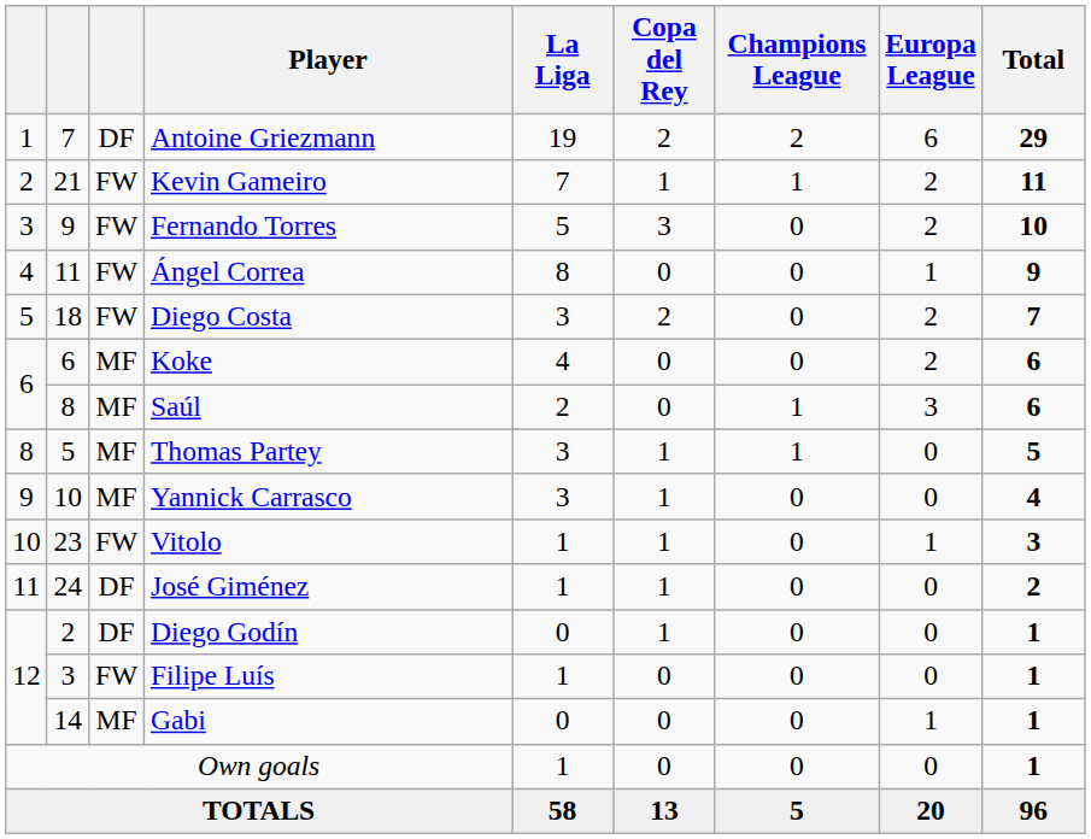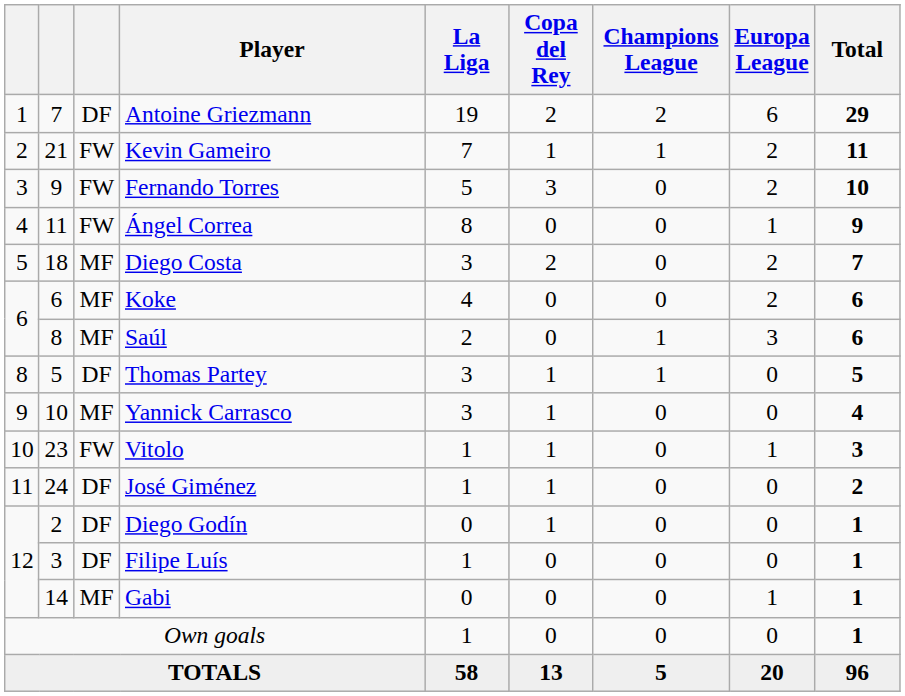 <table class="wikitable sortable" style="text-align:center">
 <tr>
 <th width=10></th>
 <th width=10></th>
 <th width=10></th>
 <th width=200>Player</th>
 <th width=50><a href='#'>La Liga</a></th>
 <th width=50><a href='#'>Copa del Rey</a></th>
 <th width=85px><a href='#'>Champions League</a></th>
 <th width=50><a href='#'>Europa League</a></th>
 <th width=50>Total</th>
 </tr>
 <tr>
 <td>1</td>
 <td>7</td>
 <td>DF</td>
 <td align=left> <a href='#'>Antoine Griezmann</a></td>
 <td>19</td>
 <td>2</td>
 <td>2</td>
 <td>6</td>
 <td><strong>29</strong></td>
 </tr>
 <tr>
 <td>2</td>
 <td>21</td>
 <td>FW</td>
 <td align=left> <a href='#'>Kevin Gameiro</a></td>
 <td>7</td>
 <td>1</td>
 <td>1</td>
 <td>2</td>
 <td><strong>11</strong></td>
 </tr>
 <tr>
 <td>3</td>
 <td>9</td>
 <td>FW</td>
 <td align=left> <a href='#'>Fernando Torres</a></td>
 <td>5</td>
 <td>3</td>
 <td>0</td>
 <td>2</td>
 <td><strong>10</strong></td>
 </tr>
 <tr>
 <td>4</td>
 <td>11</td>
 <td>FW</td>
 <td align=left> <a href='#'>Ángel Correa</a></td>
 <td>8</td>
 <td>0</td>
 <td>0</td>
 <td>1</td>
 <td><strong>9</strong></td>
 </tr>
 <tr>
 <td>5</td>
 <td>18</td>
-<td>FW</td>
+<td>MF</td>
 <td align=left> <a href='#'>Diego Costa</a></td>
 <td>3</td>
 <td>2</td>
 <td>0</td>
 <td>2</td>
 <td><strong>7</strong></td>
 </tr>
 <tr>
 <td rowspan="2">6</td>
 <td>6</td>
 <td>MF</td>
 <td align=left> <a href='#'>Koke</a></td>
 <td>4</td>
 <td>0</td>
 <td>0</td>
 <td>2</td>
 <td><strong>6</strong></td>
 </tr>
 <tr>
 <td>8</td>
 <td>MF</td>
 <td align=left> <a href='#'>Saúl</a></td>
 <td>2</td>
 <td>0</td>
 <td>1</td>
 <td>3</td>
 <td><strong>6</strong></td>
 </tr>
 <tr>
 <td>8</td>
 <td>5</td>
-<td>MF</td>
+<td>DF</td>
 <td align=left> <a href='#'>Thomas Partey</a></td>
 <td>3</td>
 <td>1</td>
 <td>1</td>
 <td>0</td>
 <td><strong>5</strong></td>
 </tr>
 <tr>
 <td>9</td>
 <td>10</td>
 <td>MF</td>
 <td align=left> <a href='#'>Yannick Carrasco</a></td>
 <td>3</td>
 <td>1</td>
 <td>0</td>
 <td>0</td>
 <td><strong>4</strong></td>
 </tr>
 <tr>
 <td>10</td>
 <td>23</td>
 <td>FW</td>
 <td align=left> <a href='#'>Vitolo</a></td>
 <td>1</td>
 <td>1</td>
 <td>0</td>
 <td>1</td>
 <td><strong>3</strong></td>
 </tr>
 <tr>
 <td>11</td>
 <td>24</td>
 <td>DF</td>
 <td align=left> <a href='#'>José Giménez</a></td>
 <td>1</td>
 <td>1</td>
 <td>0</td>
 <td>0</td>
 <td><strong>2</strong></td>
 </tr>
 <tr>
 <td rowspan="3">12</td>
 <td>2</td>
 <td>DF</td>
 <td align=left> <a href='#'>Diego Godín</a></td>
 <td>0</td>
 <td>1</td>
 <td>0</td>
 <td>0</td>
 <td><strong>1</strong></td>
 </tr>
 <tr>
 <td>3</td>
-<td>FW</td>
+<td>DF</td>
 <td align=left> <a href='#'>Filipe Luís</a></td>
 <td>1</td>
 <td>0</td>
 <td>0</td>
 <td>0</td>
 <td><strong>1</strong></td>
 </tr>
 <tr>
 <td>14</td>
 <td>MF</td>
 <td align=left> <a href='#'>Gabi</a></td>
 <td>0</td>
 <td>0</td>
 <td>0</td>
 <td>1</td>
 <td><strong>1</strong></td>
 </tr>
 <tr>
 <td colspan="4"><em>Own goals</em></td>
 <td>1</td>
 <td>0</td>
 <td>0</td>
 <td>0</td>
 <td><strong>1</strong></td>
 </tr>
 <tr bgcolor="#EFEFEF">
 <td colspan=4><strong>TOTALS</strong></td>
 <td><strong>58</strong></td>
 <td><strong>13</strong></td>
 <td><strong>5</strong></td>
 <td><strong>20</strong></td>
 <td><strong>96</strong></td>
 </tr>
 </table>
